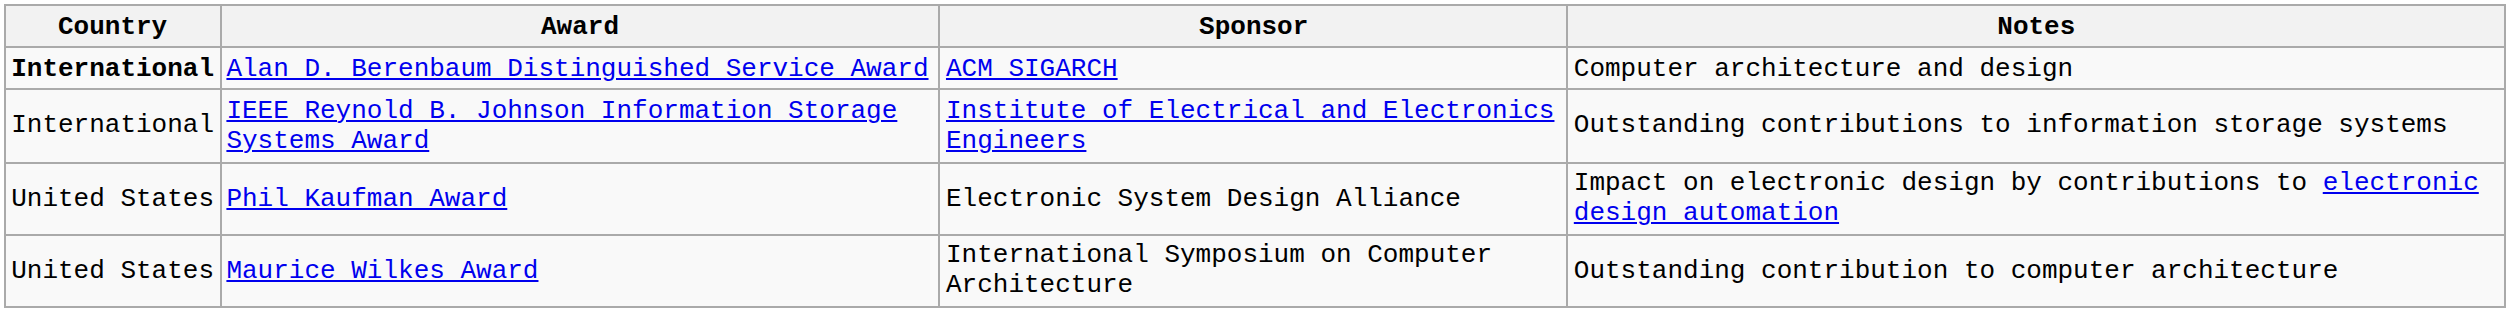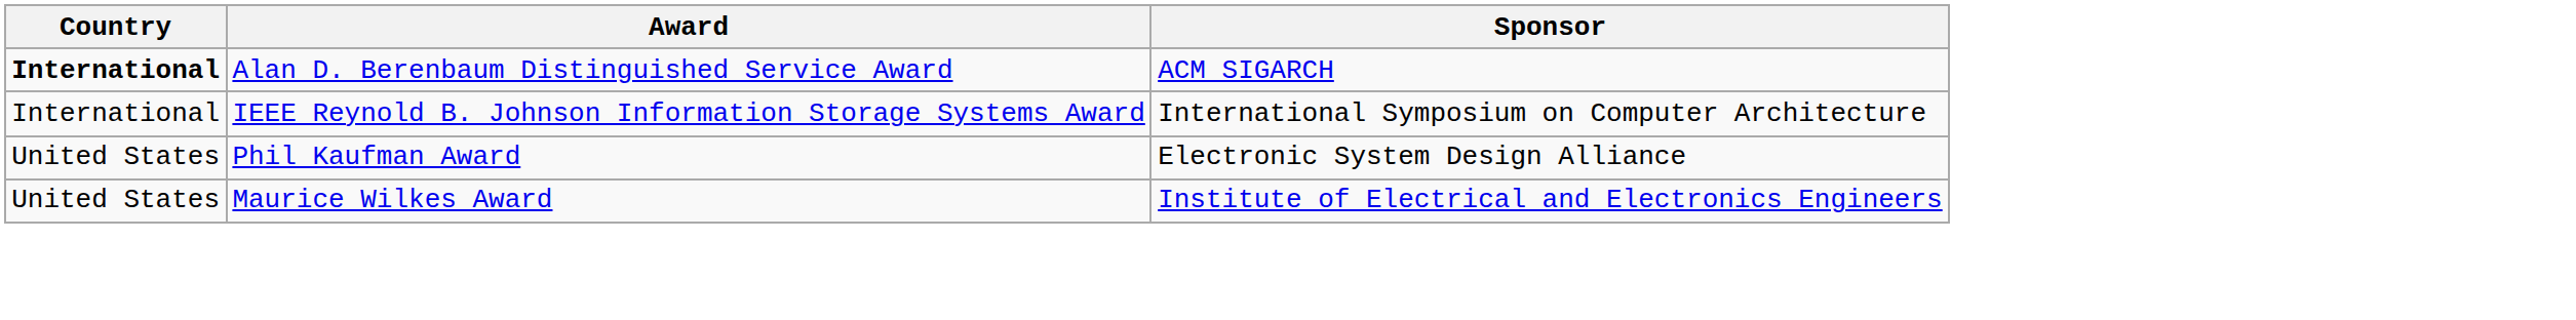 <table class="wikitable sortable">
 <tr>
 <th style="width:6em;">Country</th>
 <th>Award</th>
 <th>Sponsor</th>
-<th>Notes</th>
 </tr>
 <tr>
 <td><strong>International</strong></td>
 <td><a href='#'>Alan D. Berenbaum Distinguished Service Award</a></td>
 <td><a href='#'>ACM SIGARCH</a></td>
-<td>Computer architecture and design</td>
 </tr>
 <tr>
 <td>International</td>
 <td><a href='#'>IEEE Reynold B. Johnson Information Storage Systems Award</a></td>
-<td><a href='#'>Institute of Electrical and Electronics Engineers</a></td>
-<td>Outstanding contributions to information storage systems</td>
+<td>International Symposium on Computer Architecture</td>
 </tr>
 <tr>
 <td>United States</td>
 <td><a href='#'>Phil Kaufman Award</a></td>
 <td>Electronic System Design Alliance</td>
-<td>Impact on electronic design by contributions to <a href='#'>electronic design automation</a></td>
 </tr>
 <tr>
 <td>United States</td>
 <td><a href='#'>Maurice Wilkes Award</a></td>
-<td>International Symposium on Computer Architecture</td>
-<td>Outstanding contribution to computer architecture</td>
+<td><a href='#'>Institute of Electrical and Electronics Engineers</a></td>
 </tr>
 </table>
